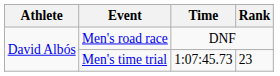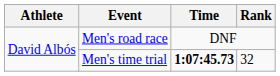 <table class=wikitable style="font-size:90%">
 <tr>
 <th>Athlete</th>
 <th>Event</th>
 <th>Time</th>
 <th>Rank</th>
 </tr>
 <tr align=center>
 <td align=left rowspan=2><a href='#'>David Albós</a></td>
 <td align=left><a href='#'>Men's road race</a></td>
 <td colspan=2>DNF</td>
 </tr>
 <tr>
 <td align=left><a href='#'>Men's time trial</a></td>
-<td>1:07:45.73</td>
-<td>23</td>
+<td><strong>1:07:45.73</strong></td>
+<td>32</td>
 </tr>
 </table>
